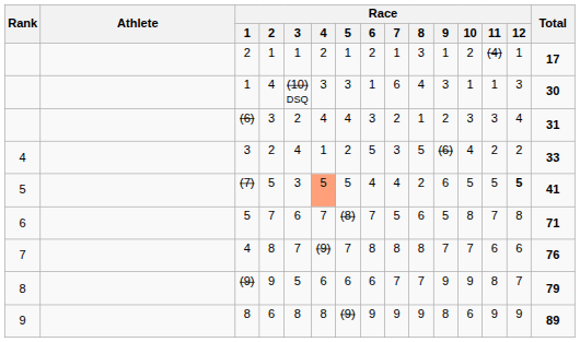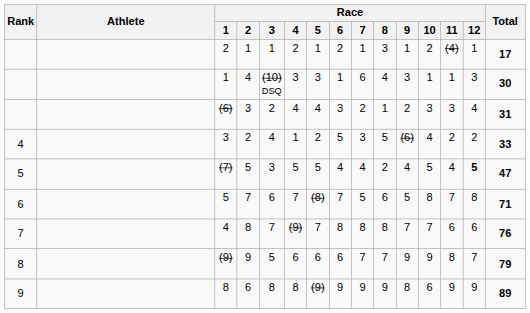 <table | class="wikitable" style="text-align:center">
 <tr>
 <th rowspan="2" width=40>Rank</th>
 <th rowspan="2" width=250>Athlete</th>
 <th colspan="12">Race</th>
 <th rowspan="2" width=50>Total</th>
 </tr>
 <tr>
 <th width=25>1</th>
 <th width=25>2</th>
 <th width=25>3</th>
 <th width=25>4</th>
 <th width=25>5</th>
 <th width=25>6</th>
 <th width=25>7</th>
 <th width=25>8</th>
 <th width=25>9</th>
 <th width=25>10</th>
 <th width=25>11</th>
 <th width=25>12</th>
 </tr>
 <tr>
 <td></td>
 <td align=left></td>
 <td>2<br> </td>
 <td>1<br> </td>
 <td>1<br> </td>
 <td>2<br> </td>
 <td>1<br> </td>
 <td>2<br> </td>
 <td>1<br> </td>
 <td>3<br> </td>
 <td>1<br> </td>
 <td>2<br> </td>
 <td><s>(4)</s><br> </td>
 <td>1<br> </td>
 <td><strong>17</strong></td>
 </tr>
 <tr>
 <td></td>
 <td align=left></td>
 <td>1<br> </td>
 <td>4<br> </td>
 <td><s>(10)</s><br><small>DSQ</small></td>
 <td>3<br> </td>
 <td>3<br> </td>
 <td>1<br> </td>
 <td>6<br> </td>
 <td>4<br> </td>
 <td>3<br> </td>
 <td>1<br> </td>
 <td>1<br> </td>
 <td>3<br> </td>
 <td><strong>30</strong></td>
 </tr>
 <tr>
 <td></td>
 <td align=left></td>
 <td><s>(6)</s><br> </td>
 <td>3<br> </td>
 <td>2<br> </td>
 <td>4<br> </td>
 <td>4<br> </td>
 <td>3<br> </td>
 <td>2<br> </td>
 <td>1<br> </td>
 <td>2<br> </td>
 <td>3<br> </td>
 <td>3<br> </td>
 <td>4<br> </td>
 <td><strong>31</strong></td>
 </tr>
 <tr>
 <td>4</td>
 <td align=left></td>
 <td>3<br> </td>
 <td>2<br> </td>
 <td>4<br> </td>
 <td>1<br> </td>
 <td>2<br> </td>
 <td>5<br> </td>
 <td>3<br> </td>
 <td>5<br> </td>
 <td><s>(6)</s><br> </td>
 <td>4<br> </td>
 <td>2<br> </td>
 <td>2<br> </td>
 <td><strong>33</strong></td>
 </tr>
 <tr>
 <td>5</td>
 <td align=left></td>
 <td><s>(7)</s><br> </td>
 <td>5<br> </td>
 <td>3<br> </td>
-<td style="background: lightsalmon;">5<br> </td>
+<td>5<br> </td>
 <td>5<br> </td>
 <td>4<br> </td>
 <td>4<br> </td>
 <td>2<br> </td>
-<td>6<br> </td>
+<td>4<br> </td>
 <td>5<br> </td>
-<td>5<br> </td>
+<td>4<br> </td>
 <td><strong>5<br> </strong></td>
-<td><strong>41</strong></td>
+<td><strong>47</strong></td>
 </tr>
 <tr>
 <td>6</td>
 <td align=left></td>
 <td>5<br> </td>
 <td>7<br> </td>
 <td>6<br> </td>
 <td>7<br> </td>
 <td><s>(8)</s><br> </td>
 <td>7<br> </td>
 <td>5<br> </td>
 <td>6<br> </td>
 <td>5<br> </td>
 <td>8<br> </td>
 <td>7<br> </td>
 <td>8<br> </td>
 <td><strong>71</strong></td>
 </tr>
 <tr>
 <td>7</td>
 <td align=left></td>
 <td>4<br> </td>
 <td>8<br> </td>
 <td>7<br> </td>
 <td><s>(9)</s><br> </td>
 <td>7<br> </td>
 <td>8<br> </td>
 <td>8<br> </td>
 <td>8<br> </td>
 <td>7<br> </td>
 <td>7<br> </td>
 <td>6<br> </td>
 <td>6<br> </td>
 <td><strong>76</strong></td>
 </tr>
 <tr>
 <td>8</td>
 <td align=left></td>
 <td><s>(9)</s><br> </td>
 <td>9<br> </td>
 <td>5<br> </td>
 <td>6<br> </td>
 <td>6<br> </td>
 <td>6<br> </td>
 <td>7<br> </td>
 <td>7<br> </td>
 <td>9<br> </td>
 <td>9<br> </td>
 <td>8<br> </td>
 <td>7<br> </td>
 <td><strong>79</strong></td>
 </tr>
 <tr>
 <td>9</td>
 <td align=left></td>
 <td>8<br> </td>
 <td>6<br> </td>
 <td>8<br> </td>
 <td>8<br> </td>
 <td><s>(9)</s><br> </td>
 <td>9<br> </td>
 <td>9<br> </td>
 <td>9<br> </td>
 <td>8<br> </td>
 <td>6<br> </td>
 <td>9<br> </td>
 <td>9<br> </td>
 <td><strong>89</strong></td>
 </tr>
 </table>
